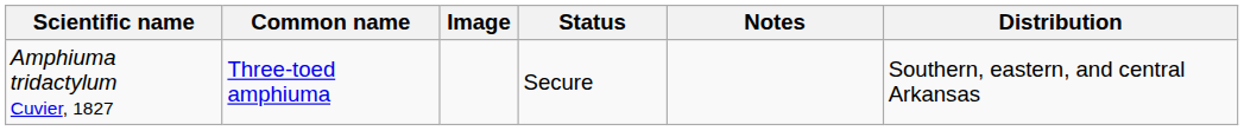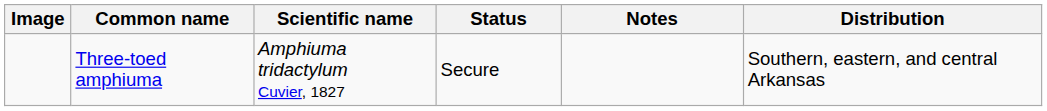 <table class="wikitable">
 <tr>
+<th scope="col" style="width: 50px;">Image</th>
+<th scope="col" style="width: 150px;">Common name</th>
 <th scope="col" style="width: 150px;">Scientific name</th>
-<th scope="col" style="width: 150px;">Common name</th>
-<th scope="col" style="width: 50px;">Image</th>
 <th scope="col" style="width: 100px;">Status</th>
 <th scope="col" style="width: 150px;">Notes</th>
 <th scope="col" style="width: 250px;">Distribution</th>
 </tr>
 <tr>
+<td></td>
+<td><a href='#'>Three-toed amphiuma</a></td>
 <td><em>Amphiuma tridactylum</em><br><small><a href='#'>Cuvier</a>, 1827</small></td>
-<td><a href='#'>Three-toed amphiuma</a></td>
-<td></td>
 <td>Secure</td>
 <td></td>
 <td>Southern, eastern, and central Arkansas</td>
 </tr>
 </table>
